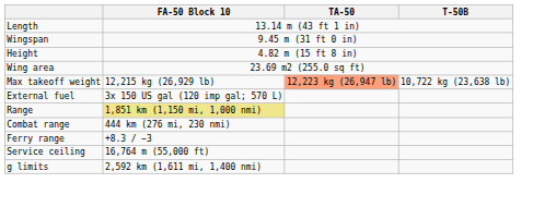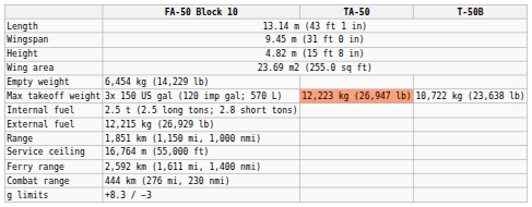 <table class="wikitable">
 <tr>
 <th></th>
 <th>FA-50 Block 10</th>
 <th>TA-50</th>
 <th>T-50B</th>
 </tr>
 <tr>
 <td>Length</td>
 <td colspan = "3" align ="center">13.14 m (43 ft 1 in)</td>
 </tr>
 <tr>
 <td>Wingspan</td>
 <td colspan = "3" align ="center">9.45 m (31 ft 0 in)</td>
 </tr>
 <tr>
 <td>Height</td>
 <td colspan = "3" align ="center">4.82 m (15 ft 8 in)</td>
 </tr>
 <tr>
 <td>Wing area</td>
 <td colspan = "3" align ="center">23.69 m2 (255.0 sq ft)</td>
 </tr>
 <tr>
+<td>Empty weight</td>
+<td>6,454 kg (14,229 lb)</td>
+<td></td>
+<td></td>
+</tr>
+<tr>
 <td>Max takeoff weight</td>
-<td>12,215 kg (26,929 lb)</td>
+<td>3x 150 US gal (120 imp gal; 570 L)</td>
 <td style="background: lightsalmon;">12,223 kg (26,947 lb)</td>
 <td>10,722 kg (23,638 lb)</td>
 </tr>
 <tr>
+<td>Internal fuel</td>
+<td>2.5 t (2.5 long tons; 2.8 short tons)</td>
+<td></td>
+<td></td>
+</tr>
+<tr>
 <td>External fuel</td>
-<td>3x 150 US gal (120 imp gal; 570 L)</td>
+<td>12,215 kg (26,929 lb)</td>
 <td></td>
 <td></td>
 </tr>
 <tr>
 <td>Range</td>
-<td style="background: khaki;">1,851 km (1,150 mi, 1,000 nmi)</td>
+<td>1,851 km (1,150 mi, 1,000 nmi)</td>
+<td></td>
+<td></td>
+</tr>
+<tr>
+<td>Service ceiling</td>
+<td>16,764 m (55,000 ft)</td>
+<td></td>
+<td></td>
+</tr>
+<tr>
+<td>Ferry range</td>
+<td>2,592 km (1,611 mi, 1,400 nmi)</td>
 <td></td>
 <td></td>
 </tr>
 <tr>
 <td>Combat range</td>
 <td>444 km (276 mi, 230 nmi)</td>
 <td></td>
 <td></td>
 </tr>
 <tr>
-<td>Ferry range</td>
+<td>g limits</td>
 <td>+8.3 / −3</td>
 <td></td>
 <td></td>
 </tr>
-<tr>
-<td>Service ceiling</td>
-<td>16,764 m (55,000 ft)</td>
-<td></td>
-<td></td>
-</tr>
-<tr>
-<td>g limits</td>
-<td>2,592 km (1,611 mi, 1,400 nmi)</td>
-<td></td>
-<td></td>
-</tr>
 </table>
